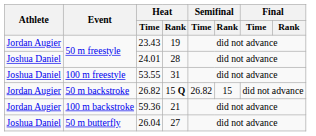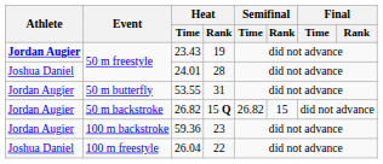 <table class=wikitable style="font-size:90%">
 <tr>
 <th rowspan=2>Athlete</th>
 <th rowspan=2>Event</th>
 <th colspan="2">Heat</th>
 <th colspan="2">Semifinal</th>
 <th colspan="2">Final</th>
 </tr>
 <tr style="font-size:95%">
 <th>Time</th>
 <th>Rank</th>
 <th>Time</th>
 <th>Rank</th>
 <th>Time</th>
 <th>Rank</th>
 </tr>
 <tr align=center>
-<td align=left><a href='#'>Jordan Augier</a></td>
+<td align=left><strong><a href='#'>Jordan Augier</a></strong></td>
 <td align=left rowspan=2><a href='#'>50 m freestyle</a></td>
 <td>23.43</td>
 <td>19</td>
 <td colspan=4>did not advance</td>
 </tr>
 <tr align=center>
 <td align=left><a href='#'>Joshua Daniel</a></td>
 <td>24.01</td>
 <td>28</td>
 <td colspan=4>did not advance</td>
 </tr>
 <tr align=center>
-<td align=left><a href='#'>Joshua Daniel</a></td>
-<td align=left><a href='#'>100 m freestyle</a></td>
+<td align=left><a href='#'>Jordan Augier</a></td>
+<td align=left><a href='#'>50 m butterfly</a></td>
 <td>53.55</td>
 <td>31</td>
 <td colspan=4>did not advance</td>
 </tr>
 <tr align=center>
 <td align=left><a href='#'>Jordan Augier</a></td>
 <td align=left><a href='#'>50 m backstroke</a></td>
 <td>26.82</td>
 <td>15 <strong>Q</strong></td>
 <td>26.82</td>
 <td>15</td>
 <td colspan=2>did not advance</td>
 </tr>
 <tr align=center>
 <td align=left><a href='#'>Jordan Augier</a></td>
 <td align=left><a href='#'>100 m backstroke</a></td>
 <td>59.36</td>
-<td>21</td>
+<td>23</td>
 <td colspan=4>did not advance</td>
 </tr>
 <tr align=center>
 <td align=left><a href='#'>Joshua Daniel</a></td>
-<td align=left><a href='#'>50 m butterfly</a></td>
+<td align=left><a href='#'>100 m freestyle</a></td>
 <td>26.04</td>
-<td>27</td>
+<td>22</td>
 <td colspan=4>did not advance</td>
 </tr>
 </table>
